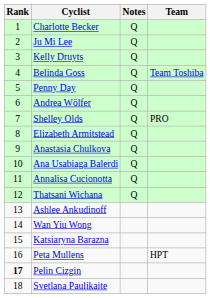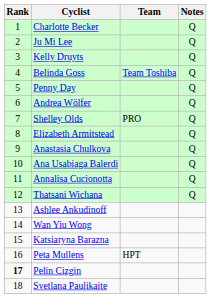 <table class="wikitable sortable" style="text-align:center;">
 <tr>
 <th>Rank</th>
 <th class="unsortable">Cyclist</th>
+<th>Team</th>
 <th class="unsortable">Notes</th>
-<th>Team</th>
 </tr>
 <tr bgcolor=ccffcc>
 <td align=center>1</td>
 <td align=left><a href='#'>Charlotte Becker</a></td>
+<td align=left></td>
 <td>Q</td>
-<td align=left></td>
 </tr>
 <tr bgcolor=ccffcc>
 <td align=center>2</td>
 <td align=left><a href='#'>Ju Mi Lee</a></td>
+<td align=left></td>
 <td>Q</td>
-<td align=left></td>
 </tr>
 <tr bgcolor=ccffcc>
 <td align=center>3</td>
 <td align=left><a href='#'>Kelly Druyts</a></td>
+<td align=left></td>
 <td>Q</td>
-<td align=left></td>
 </tr>
 <tr bgcolor=ccffcc>
 <td align=center>4</td>
 <td align=left><a href='#'>Belinda Goss</a></td>
+<td align=left><a href='#'>Team Toshiba</a></td>
 <td>Q</td>
-<td align=left><a href='#'>Team Toshiba</a></td>
 </tr>
 <tr bgcolor=ccffcc>
 <td align=center>5</td>
 <td align=left><a href='#'>Penny Day</a></td>
+<td align=left></td>
 <td>Q</td>
-<td align=left></td>
 </tr>
 <tr bgcolor=ccffcc>
 <td align=center>6</td>
 <td align=left><a href='#'>Andrea Wölfer</a></td>
+<td align=left></td>
 <td>Q</td>
-<td align=left></td>
 </tr>
 <tr bgcolor=ccffcc>
 <td align=center>7</td>
 <td align=left><a href='#'>Shelley Olds</a></td>
+<td align=left>PRO</td>
 <td>Q</td>
-<td align=left>PRO</td>
 </tr>
 <tr bgcolor=ccffcc>
 <td align=center>8</td>
 <td align=left><a href='#'>Elizabeth Armitstead</a></td>
+<td align=left></td>
 <td>Q</td>
-<td align=left></td>
 </tr>
 <tr bgcolor=ccffcc>
 <td align=center>9</td>
 <td align=left><a href='#'>Anastasia Chulkova</a></td>
+<td align=left></td>
 <td>Q</td>
-<td align=left></td>
 </tr>
 <tr bgcolor=ccffcc>
 <td align=center>10</td>
 <td align=left><a href='#'>Ana Usabiaga Balerdi</a></td>
+<td align=left></td>
 <td>Q</td>
-<td align=left></td>
 </tr>
 <tr bgcolor=ccffcc>
 <td align=center>11</td>
 <td align=left><a href='#'>Annalisa Cucionotta</a></td>
+<td align=left></td>
 <td>Q</td>
-<td align=left></td>
 </tr>
 <tr bgcolor=ccffcc>
 <td align=center>12</td>
 <td align=left><a href='#'>Thatsani Wichana</a></td>
+<td align=left></td>
 <td>Q</td>
-<td align=left></td>
 </tr>
 <tr>
 <td align=center>13</td>
 <td align=left><a href='#'>Ashlee Ankudinoff</a></td>
+<td align=left></td>
 <td></td>
-<td align=left></td>
 </tr>
 <tr>
 <td align=center>14</td>
 <td align=left><a href='#'>Wan Yiu Wong</a></td>
+<td align=left></td>
 <td></td>
-<td align=left></td>
 </tr>
 <tr>
 <td align=center>15</td>
 <td align=left><a href='#'>Katsiaryna Barazna</a></td>
+<td align=left></td>
 <td></td>
-<td align=left></td>
 </tr>
 <tr>
 <td align=center>16</td>
 <td align=left><a href='#'>Peta Mullens</a></td>
+<td align=left>HPT</td>
 <td></td>
-<td align=left>HPT</td>
 </tr>
 <tr>
 <td align=center><strong>17</strong></td>
 <td align=left><a href='#'>Pelin Cizgin</a></td>
+<td align=left></td>
 <td></td>
-<td align=left></td>
 </tr>
 <tr>
 <td align=center>18</td>
 <td align=left><a href='#'>Svetlana Paulikaite</a></td>
+<td align=left></td>
 <td></td>
-<td align=left></td>
 </tr>
 </table>
